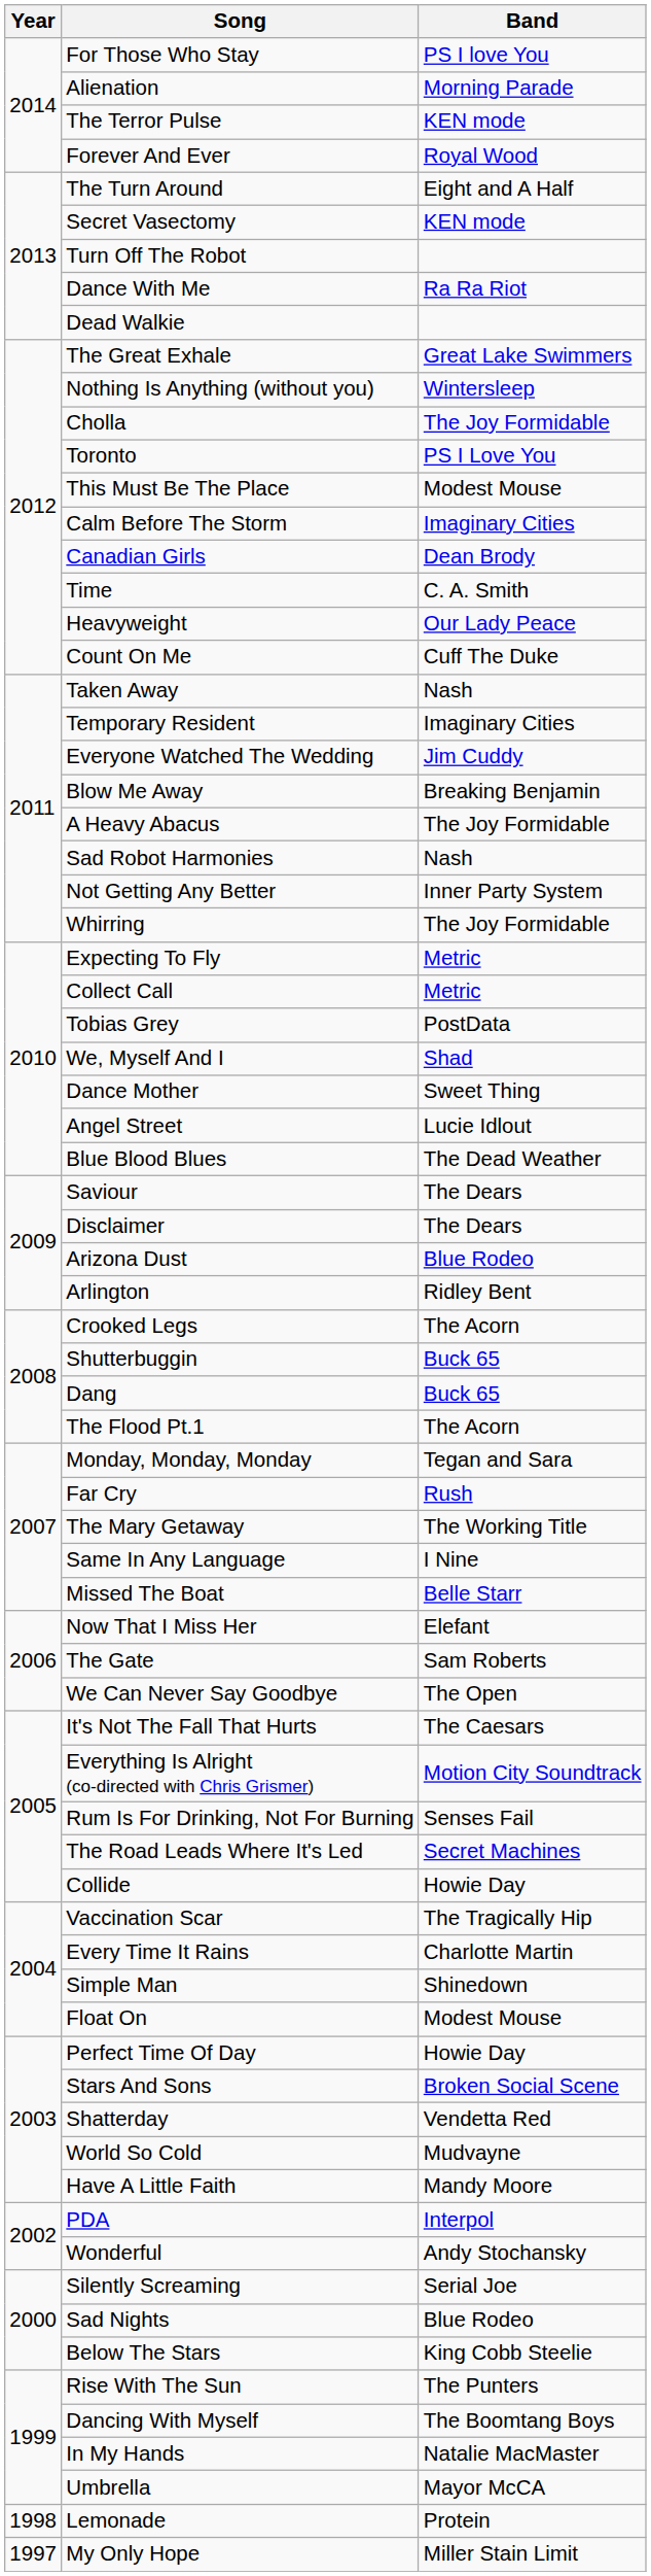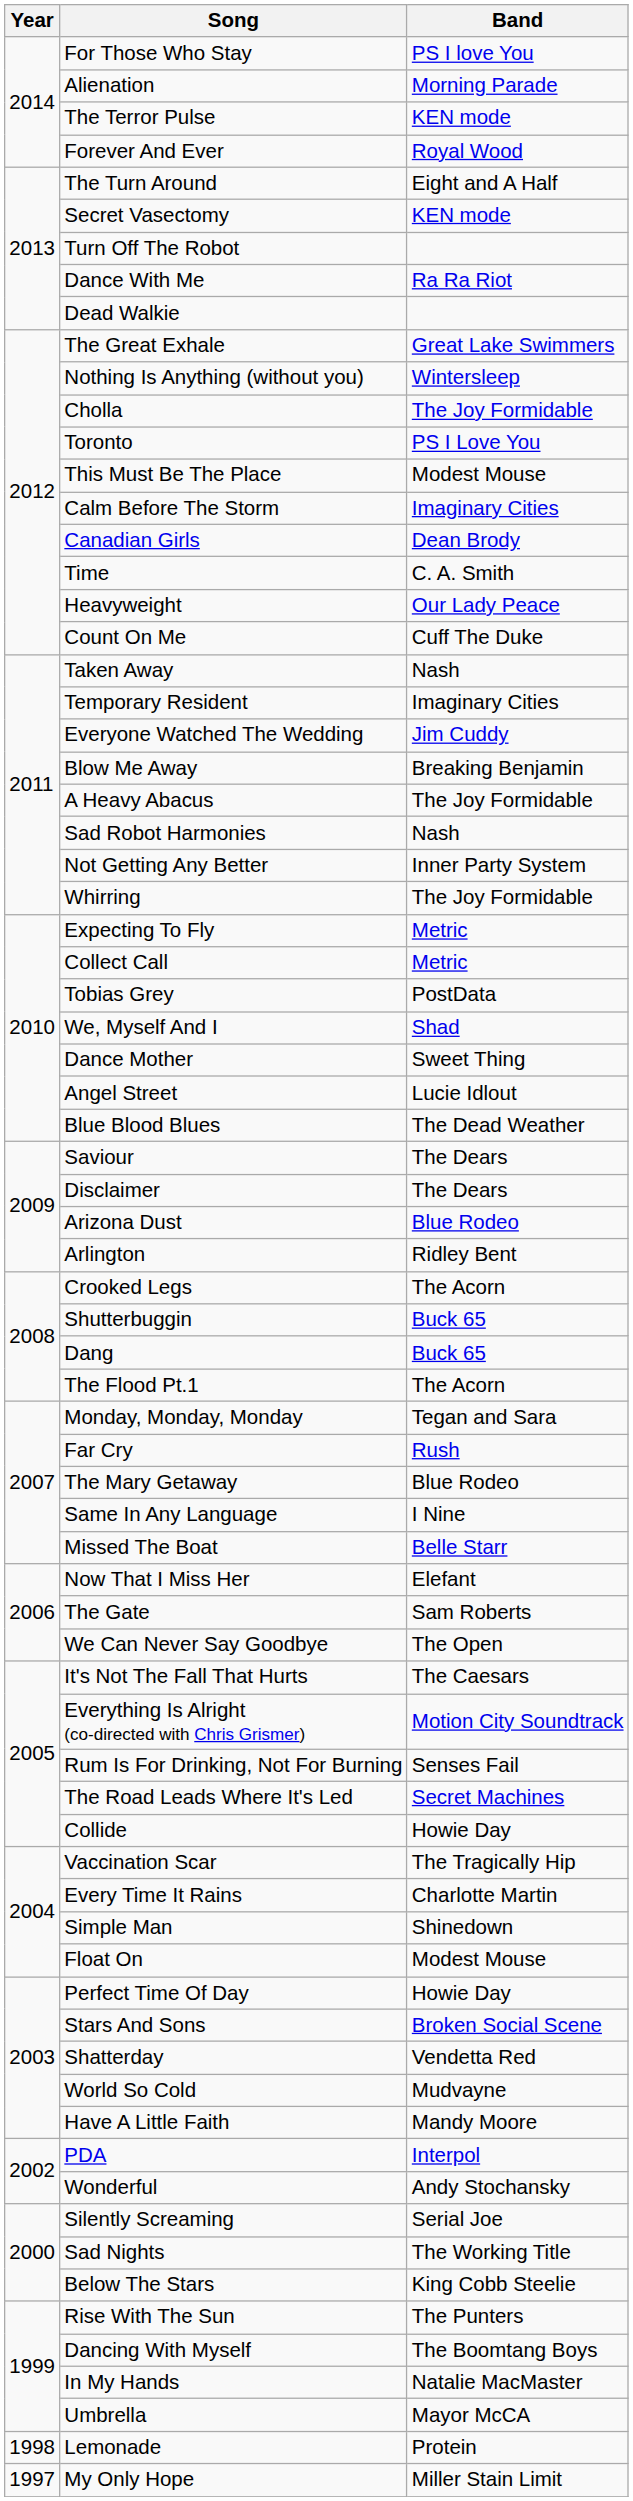 <table class="wikitable">
 <tr>
 <th>Year</th>
 <th>Song</th>
 <th>Band</th>
 </tr>
 <tr>
 <td rowspan="4">2014</td>
 <td>For Those Who Stay</td>
 <td><a href='#'>PS I love You</a></td>
 </tr>
 <tr>
 <td>Alienation</td>
 <td><a href='#'>Morning Parade</a></td>
 </tr>
 <tr>
 <td>The Terror Pulse</td>
 <td><a href='#'>KEN mode</a></td>
 </tr>
 <tr>
 <td>Forever And Ever</td>
 <td><a href='#'>Royal Wood</a></td>
 </tr>
 <tr>
 <td rowspan="5">2013</td>
 <td>The Turn Around</td>
 <td>Eight and A Half</td>
 </tr>
 <tr>
 <td>Secret Vasectomy</td>
 <td><a href='#'>KEN mode</a></td>
 </tr>
 <tr>
 <td>Turn Off The Robot</td>
 <td></td>
 </tr>
 <tr>
 <td>Dance With Me</td>
 <td><a href='#'>Ra Ra Riot</a></td>
 </tr>
 <tr>
 <td>Dead Walkie</td>
 <td> </td>
 </tr>
 <tr>
 <td rowspan="10">2012</td>
 <td>The Great Exhale</td>
 <td><a href='#'>Great Lake Swimmers</a></td>
 </tr>
 <tr>
 <td>Nothing Is Anything (without you)</td>
 <td><a href='#'>Wintersleep</a></td>
 </tr>
 <tr>
 <td>Cholla</td>
 <td><a href='#'>The Joy Formidable</a></td>
 </tr>
 <tr>
 <td>Toronto</td>
 <td><a href='#'>PS I Love You</a></td>
 </tr>
 <tr>
 <td>This Must Be The Place</td>
 <td>Modest Mouse</td>
 </tr>
 <tr>
 <td>Calm Before The Storm</td>
 <td><a href='#'>Imaginary Cities</a></td>
 </tr>
 <tr>
 <td><a href='#'>Canadian Girls</a></td>
 <td><a href='#'>Dean Brody</a></td>
 </tr>
 <tr>
 <td>Time</td>
 <td>C. A. Smith</td>
 </tr>
 <tr>
 <td>Heavyweight</td>
 <td><a href='#'>Our Lady Peace</a></td>
 </tr>
 <tr>
 <td>Count On Me</td>
 <td>Cuff The Duke</td>
 </tr>
 <tr>
 <td rowspan="8">2011</td>
 <td>Taken Away</td>
 <td>Nash</td>
 </tr>
 <tr>
 <td>Temporary Resident</td>
 <td>Imaginary Cities</td>
 </tr>
 <tr>
 <td>Everyone Watched The Wedding</td>
 <td><a href='#'>Jim Cuddy</a></td>
 </tr>
 <tr>
 <td>Blow Me Away</td>
 <td>Breaking Benjamin</td>
 </tr>
 <tr>
 <td>A Heavy Abacus</td>
 <td>The Joy Formidable</td>
 </tr>
 <tr>
 <td>Sad Robot Harmonies</td>
 <td>Nash</td>
 </tr>
 <tr>
 <td>Not Getting Any Better</td>
 <td>Inner Party System</td>
 </tr>
 <tr>
 <td>Whirring</td>
 <td>The Joy Formidable</td>
 </tr>
 <tr>
 <td rowspan="7">2010</td>
 <td>Expecting To Fly</td>
 <td><a href='#'>Metric</a></td>
 </tr>
 <tr>
 <td>Collect Call</td>
 <td><a href='#'>Metric</a></td>
 </tr>
 <tr>
 <td>Tobias Grey</td>
 <td>PostData</td>
 </tr>
 <tr>
 <td>We, Myself And I</td>
 <td><a href='#'>Shad</a></td>
 </tr>
 <tr>
 <td>Dance Mother</td>
 <td>Sweet Thing</td>
 </tr>
 <tr>
 <td>Angel Street</td>
 <td>Lucie Idlout</td>
 </tr>
 <tr>
 <td>Blue Blood Blues</td>
 <td>The Dead Weather</td>
 </tr>
 <tr>
 <td rowspan="4">2009</td>
 <td>Saviour</td>
 <td>The Dears</td>
 </tr>
 <tr>
 <td>Disclaimer</td>
 <td>The Dears</td>
 </tr>
 <tr>
 <td>Arizona Dust</td>
 <td><a href='#'>Blue Rodeo</a></td>
 </tr>
 <tr>
 <td>Arlington</td>
 <td>Ridley Bent</td>
 </tr>
 <tr>
 <td rowspan="4">2008</td>
 <td>Crooked Legs</td>
 <td>The Acorn</td>
 </tr>
 <tr>
 <td>Shutterbuggin</td>
 <td><a href='#'>Buck 65</a></td>
 </tr>
 <tr>
 <td>Dang</td>
 <td><a href='#'>Buck 65</a></td>
 </tr>
 <tr>
 <td>The Flood Pt.1</td>
 <td>The Acorn</td>
 </tr>
 <tr>
 <td rowspan="5">2007</td>
 <td>Monday, Monday, Monday</td>
 <td>Tegan and Sara</td>
 </tr>
 <tr>
 <td>Far Cry</td>
 <td><a href='#'>Rush</a></td>
 </tr>
 <tr>
 <td>The Mary Getaway</td>
-<td>The Working Title</td>
+<td>Blue Rodeo</td>
 </tr>
 <tr>
 <td>Same In Any Language</td>
 <td>I Nine</td>
 </tr>
 <tr>
 <td>Missed The Boat</td>
 <td><a href='#'>Belle Starr</a></td>
 </tr>
 <tr>
 <td rowspan="3">2006</td>
 <td>Now That I Miss Her</td>
 <td>Elefant</td>
 </tr>
 <tr>
 <td>The Gate</td>
 <td>Sam Roberts</td>
 </tr>
 <tr>
 <td>We Can Never Say Goodbye</td>
 <td>The Open</td>
 </tr>
 <tr>
 <td rowspan="5">2005</td>
 <td>It's Not The Fall That Hurts</td>
 <td>The Caesars</td>
 </tr>
 <tr>
 <td>Everything Is Alright<br><small>(co-directed with <a href='#'>Chris Grismer</a>)</small></td>
 <td><a href='#'>Motion City Soundtrack</a></td>
 </tr>
 <tr>
 <td>Rum Is For Drinking, Not For Burning</td>
 <td>Senses Fail</td>
 </tr>
 <tr>
 <td>The Road Leads Where It's Led</td>
 <td><a href='#'>Secret Machines</a></td>
 </tr>
 <tr>
 <td>Collide</td>
 <td>Howie Day</td>
 </tr>
 <tr>
 <td rowspan="4">2004</td>
 <td>Vaccination Scar</td>
 <td>The Tragically Hip</td>
 </tr>
 <tr>
 <td>Every Time It Rains</td>
 <td>Charlotte Martin</td>
 </tr>
 <tr>
 <td>Simple Man</td>
 <td>Shinedown</td>
 </tr>
 <tr>
 <td>Float On</td>
 <td>Modest Mouse</td>
 </tr>
 <tr>
 <td rowspan="5">2003</td>
 <td>Perfect Time Of Day</td>
 <td>Howie Day</td>
 </tr>
 <tr>
 <td>Stars And Sons</td>
 <td><a href='#'>Broken Social Scene</a></td>
 </tr>
 <tr>
 <td>Shatterday</td>
 <td>Vendetta Red</td>
 </tr>
 <tr>
 <td>World So Cold</td>
 <td>Mudvayne</td>
 </tr>
 <tr>
 <td>Have A Little Faith</td>
 <td>Mandy Moore</td>
 </tr>
 <tr>
 <td rowspan="2">2002</td>
 <td><a href='#'>PDA</a></td>
 <td><a href='#'>Interpol</a></td>
 </tr>
 <tr>
 <td>Wonderful</td>
 <td>Andy Stochansky</td>
 </tr>
 <tr>
 <td rowspan="3">2000</td>
 <td>Silently Screaming</td>
 <td>Serial Joe</td>
 </tr>
 <tr>
 <td>Sad Nights</td>
-<td>Blue Rodeo</td>
+<td>The Working Title</td>
 </tr>
 <tr>
 <td>Below The Stars</td>
 <td>King Cobb Steelie</td>
 </tr>
 <tr>
 <td rowspan="4">1999</td>
 <td>Rise With The Sun</td>
 <td>The Punters</td>
 </tr>
 <tr>
 <td>Dancing With Myself</td>
 <td>The Boomtang Boys</td>
 </tr>
 <tr>
 <td>In My Hands</td>
 <td>Natalie MacMaster</td>
 </tr>
 <tr>
 <td>Umbrella</td>
 <td>Mayor McCA</td>
 </tr>
 <tr>
 <td>1998</td>
 <td>Lemonade</td>
 <td>Protein</td>
 </tr>
 <tr>
 <td>1997</td>
 <td>My Only Hope</td>
 <td>Miller Stain Limit</td>
 </tr>
 </table>
